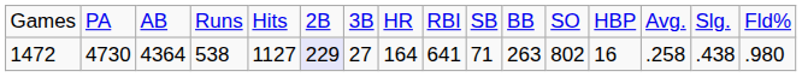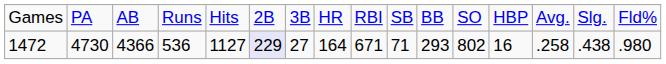 <table class="wikitable">
 <tr>
 <td>Games</td>
 <td><a href='#'>PA</a></td>
 <td><a href='#'>AB</a></td>
 <td><a href='#'>Runs</a></td>
 <td><a href='#'>Hits</a></td>
 <td><a href='#'>2B</a></td>
 <td><a href='#'>3B</a></td>
 <td><a href='#'>HR</a></td>
 <td><a href='#'>RBI</a></td>
 <td><a href='#'>SB</a></td>
 <td><a href='#'>BB</a></td>
 <td><a href='#'>SO</a></td>
 <td><a href='#'>HBP</a></td>
 <td><a href='#'>Avg.</a></td>
 <td><a href='#'>Slg.</a></td>
 <td><a href='#'>Fld%</a></td>
 </tr>
 <tr>
 <td>1472</td>
 <td>4730</td>
-<td>4364</td>
-<td>538</td>
+<td>4366</td>
+<td>536</td>
 <td>1127</td>
 <td style="background: lavender;">229</td>
 <td>27</td>
 <td>164</td>
-<td>641</td>
+<td>671</td>
 <td>71</td>
-<td>263</td>
+<td>293</td>
 <td>802</td>
 <td>16</td>
 <td>.258</td>
 <td>.438</td>
 <td>.980</td>
 </tr>
 </table>
